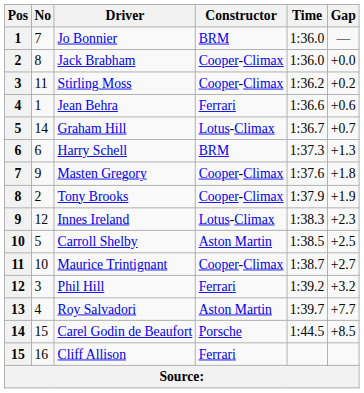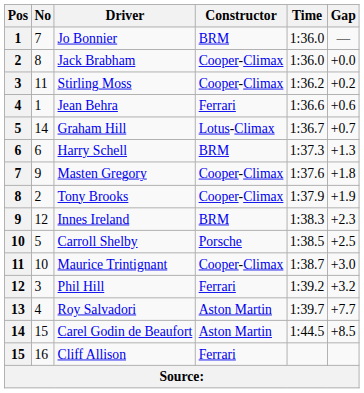 <table class="wikitable sortable" style="font-size: 95%">
 <tr>
 <th>Pos</th>
 <th>No</th>
 <th>Driver</th>
 <th>Constructor</th>
 <th>Time</th>
 <th>Gap</th>
 </tr>
 <tr>
 <th>1</th>
 <td>7</td>
 <td> <a href='#'>Jo Bonnier</a></td>
 <td><a href='#'>BRM</a></td>
 <td>1:36.0</td>
 <td align="center">—</td>
 </tr>
 <tr>
 <th>2</th>
 <td>8</td>
 <td> <a href='#'>Jack Brabham</a></td>
 <td><a href='#'>Cooper</a>-<a href='#'>Climax</a></td>
 <td>1:36.0</td>
 <td>+0.0</td>
 </tr>
 <tr>
 <th>3</th>
 <td>11</td>
 <td> <a href='#'>Stirling Moss</a></td>
 <td><a href='#'>Cooper</a>-<a href='#'>Climax</a></td>
 <td>1:36.2</td>
 <td>+0.2</td>
 </tr>
 <tr>
 <th>4</th>
 <td>1</td>
 <td> <a href='#'>Jean Behra</a></td>
 <td><a href='#'>Ferrari</a></td>
 <td>1:36.6</td>
 <td>+0.6</td>
 </tr>
 <tr>
 <th>5</th>
 <td>14</td>
 <td> <a href='#'>Graham Hill</a></td>
 <td><a href='#'>Lotus</a>-<a href='#'>Climax</a></td>
 <td>1:36.7</td>
 <td>+0.7</td>
 </tr>
 <tr>
 <th>6</th>
 <td>6</td>
 <td> <a href='#'>Harry Schell</a></td>
 <td><a href='#'>BRM</a></td>
 <td>1:37.3</td>
 <td>+1.3</td>
 </tr>
 <tr>
 <th>7</th>
 <td>9</td>
 <td> <a href='#'>Masten Gregory</a></td>
 <td><a href='#'>Cooper</a>-<a href='#'>Climax</a></td>
 <td>1:37.6</td>
 <td>+1.8</td>
 </tr>
 <tr>
 <th>8</th>
 <td>2</td>
 <td> <a href='#'>Tony Brooks</a></td>
 <td><a href='#'>Cooper</a>-<a href='#'>Climax</a></td>
 <td>1:37.9</td>
 <td>+1.9</td>
 </tr>
 <tr>
 <th>9</th>
 <td>12</td>
 <td> <a href='#'>Innes Ireland</a></td>
-<td><a href='#'>Lotus</a>-<a href='#'>Climax</a></td>
+<td><a href='#'>BRM</a></td>
 <td>1:38.3</td>
 <td>+2.3</td>
 </tr>
 <tr>
 <th>10</th>
 <td>5</td>
 <td> <a href='#'>Carroll Shelby</a></td>
-<td><a href='#'>Aston Martin</a></td>
+<td><a href='#'>Porsche</a></td>
 <td>1:38.5</td>
 <td>+2.5</td>
 </tr>
 <tr>
 <th>11</th>
 <td>10</td>
 <td> <a href='#'>Maurice Trintignant</a></td>
 <td><a href='#'>Cooper</a>-<a href='#'>Climax</a></td>
 <td>1:38.7</td>
-<td>+2.7</td>
+<td>+3.0</td>
 </tr>
 <tr>
 <th>12</th>
 <td>3</td>
 <td> <a href='#'>Phil Hill</a></td>
 <td><a href='#'>Ferrari</a></td>
 <td>1:39.2</td>
 <td>+3.2</td>
 </tr>
 <tr>
 <th>13</th>
 <td>4</td>
 <td> <a href='#'>Roy Salvadori</a></td>
 <td><a href='#'>Aston Martin</a></td>
 <td>1:39.7</td>
 <td>+7.7</td>
 </tr>
 <tr>
 <th>14</th>
 <td>15</td>
 <td> <a href='#'>Carel Godin de Beaufort</a></td>
-<td><a href='#'>Porsche</a></td>
+<td><a href='#'>Aston Martin</a></td>
 <td>1:44.5</td>
 <td>+8.5</td>
 </tr>
 <tr>
 <th>15</th>
 <td>16</td>
 <td> <a href='#'>Cliff Allison</a></td>
 <td><a href='#'>Ferrari</a></td>
 <td></td>
 <td></td>
 </tr>
 <tr>
 <th colspan="6">Source:</th>
 </tr>
 </table>
